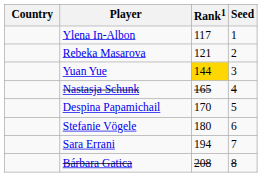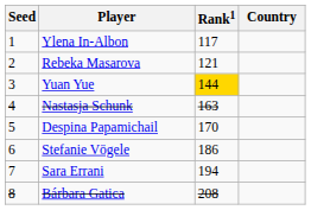 <table class="sortable wikitable">
 <tr>
-<th width="70">Country</th>
+<th>Seed</th>
 <th width="175">Player</th>
 <th>Rank<sup>1</sup></th>
-<th>Seed</th>
+<th width="70">Country</th>
 </tr>
 <tr>
-<td></td>
+<td>1</td>
 <td><a href='#'>Ylena In-Albon</a></td>
 <td>117</td>
-<td>1</td>
+<td></td>
 </tr>
 <tr>
-<td></td>
+<td>2</td>
 <td><a href='#'>Rebeka Masarova</a></td>
 <td>121</td>
-<td>2</td>
+<td></td>
 </tr>
 <tr>
-<td></td>
+<td>3</td>
 <td><a href='#'>Yuan Yue</a></td>
 <td style="background: gold;">144</td>
-<td>3</td>
+<td></td>
 </tr>
 <tr>
+<td><s>4</s></td>
+<td><s><a href='#'>Nastasja Schunk</a></s></td>
+<td><s>163</s></td>
 <td><s></s></td>
-<td><s><a href='#'>Nastasja Schunk</a></s></td>
-<td><s>165</s></td>
-<td><s>4</s></td>
 </tr>
 <tr>
-<td></td>
+<td>5</td>
 <td><a href='#'>Despina Papamichail</a></td>
 <td>170</td>
-<td>5</td>
+<td></td>
 </tr>
 <tr>
+<td>6</td>
+<td><a href='#'>Stefanie Vögele</a></td>
+<td>186</td>
 <td></td>
-<td><a href='#'>Stefanie Vögele</a></td>
-<td>180</td>
-<td>6</td>
 </tr>
 <tr>
-<td></td>
+<td>7</td>
 <td><a href='#'>Sara Errani</a></td>
 <td>194</td>
-<td>7</td>
+<td></td>
 </tr>
 <tr>
-<td><s></s></td>
+<td><s>8</s></td>
 <td><s><a href='#'>Bárbara Gatica</a></s></td>
 <td><s>208</s></td>
-<td><s>8</s></td>
+<td><s></s></td>
 </tr>
 </table>
